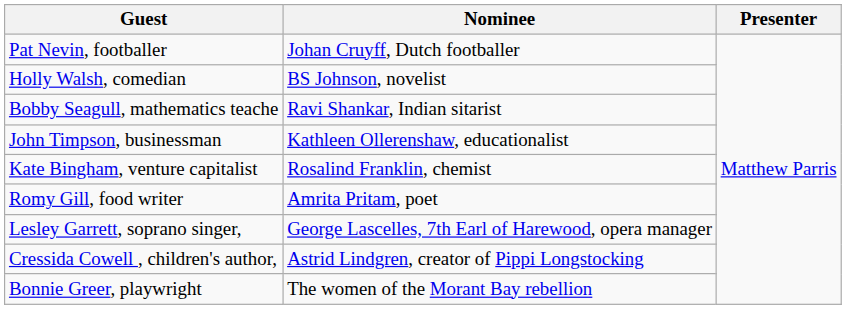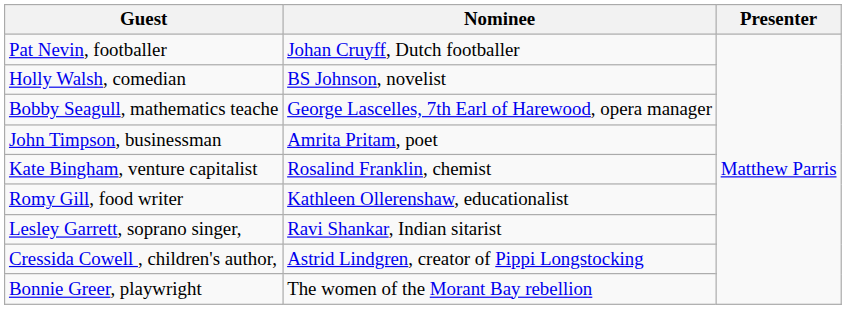 <table class="wikitable">
 <tr>
 <th>Guest</th>
 <th>Nominee</th>
 <th>Presenter</th>
 </tr>
 <tr>
 <td><a href='#'>Pat Nevin</a>, footballer</td>
 <td><a href='#'>Johan Cruyff</a>, Dutch footballer</td>
 <td rowspan="9"><a href='#'>Matthew Parris</a></td>
 </tr>
 <tr>
 <td><a href='#'>Holly Walsh</a>, comedian</td>
 <td><a href='#'>BS Johnson</a>, novelist</td>
 </tr>
 <tr>
 <td><a href='#'>Bobby Seagull</a>, mathematics teache</td>
-<td><a href='#'>Ravi Shankar</a>, Indian sitarist</td>
+<td><a href='#'>George Lascelles, 7th Earl of Harewood</a>,  opera manager</td>
 </tr>
 <tr>
 <td><a href='#'>John Timpson</a>, businessman</td>
-<td><a href='#'>Kathleen Ollerenshaw</a>, educationalist</td>
+<td><a href='#'>Amrita Pritam</a>, poet</td>
 </tr>
 <tr>
 <td><a href='#'>Kate Bingham</a>, venture capitalist</td>
 <td><a href='#'>Rosalind Franklin</a>,  chemist</td>
 </tr>
 <tr>
 <td><a href='#'>Romy Gill</a>, food writer</td>
-<td><a href='#'>Amrita Pritam</a>, poet</td>
+<td><a href='#'>Kathleen Ollerenshaw</a>, educationalist</td>
 </tr>
 <tr>
 <td><a href='#'>Lesley Garrett</a>, soprano singer,</td>
-<td><a href='#'>George Lascelles, 7th Earl of Harewood</a>,  opera manager</td>
+<td><a href='#'>Ravi Shankar</a>, Indian sitarist</td>
 </tr>
 <tr>
 <td><a href='#'>Cressida Cowell </a>, children's author,</td>
 <td><a href='#'>Astrid Lindgren</a>, creator of <a href='#'>Pippi Longstocking</a></td>
 </tr>
 <tr>
 <td><a href='#'>Bonnie Greer</a>, playwright</td>
 <td>The women of the <a href='#'>Morant Bay rebellion</a></td>
 </tr>
 </table>
